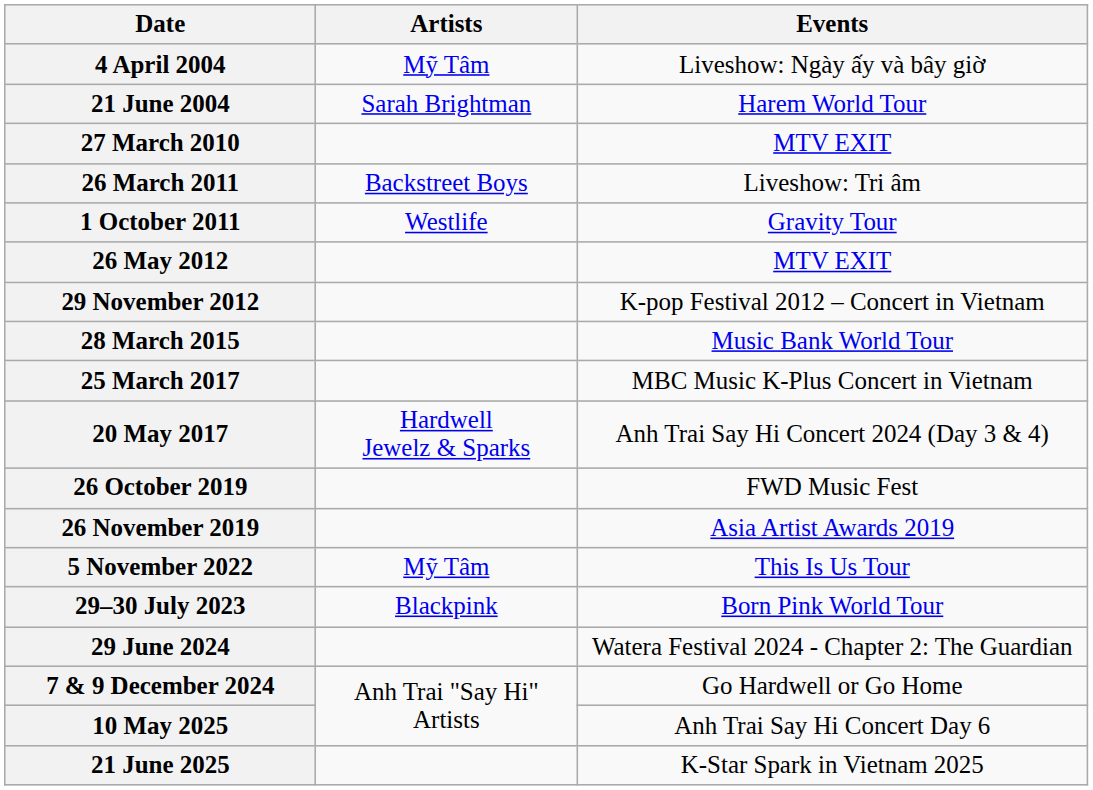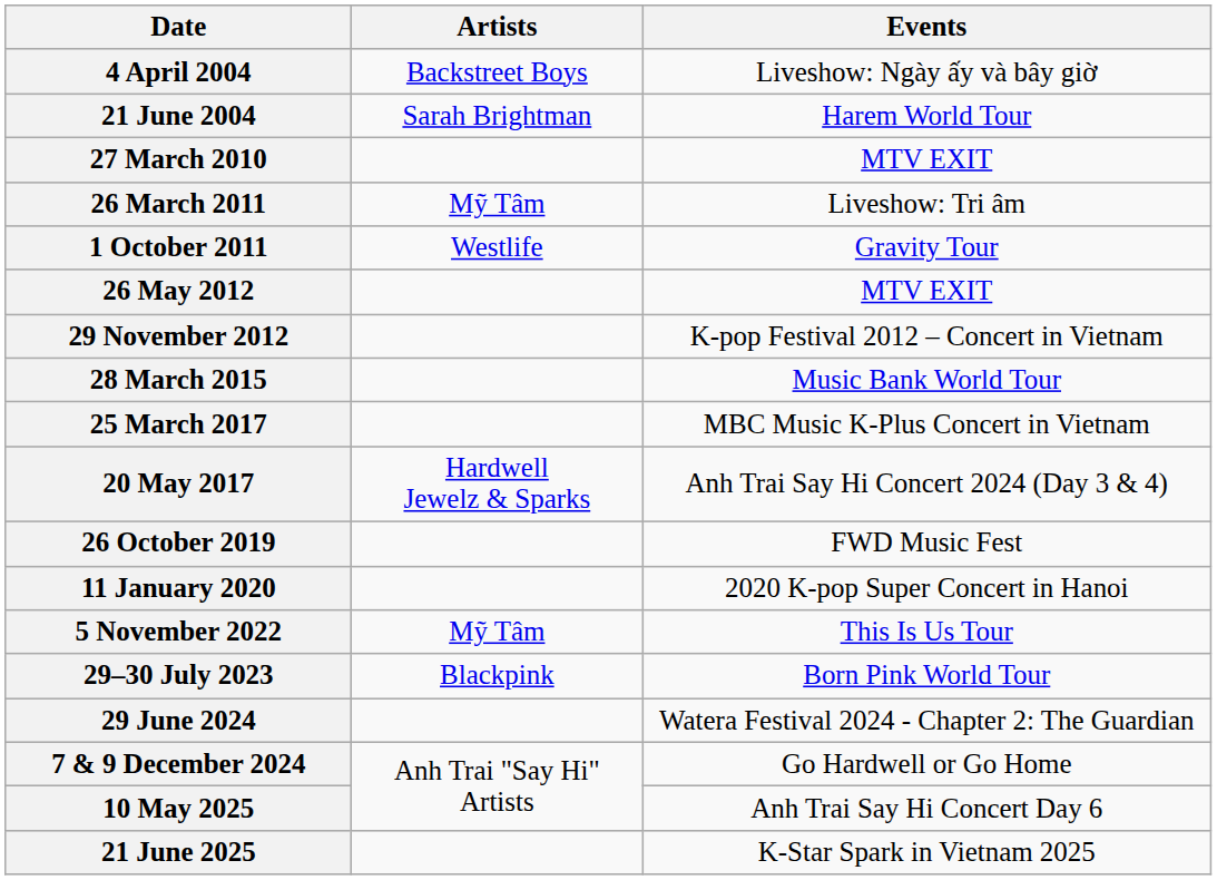 <table class="wikitable plainrowheaders" style="text-align:center;">
 <tr>
 <th scope="col" style="width:12em;">Date</th>
 <th scope="col" style="width:10em;">Artists</th>
 <th scope="col" style="width:20em;">Events</th>
 </tr>
 <tr>
 <th scope="row" style="text-align:center;">4 April 2004</th>
-<td><a href='#'>Mỹ Tâm</a></td>
+<td><a href='#'>Backstreet Boys</a></td>
 <td>Liveshow: Ngày ấy và bây giờ</td>
 </tr>
 <tr>
 <th scope="row" style="text-align:center;">21 June 2004</th>
 <td><a href='#'>Sarah Brightman</a></td>
 <td><a href='#'>Harem World Tour</a></td>
 </tr>
 <tr>
 <th scope="row" style="text-align:center;">27 March 2010</th>
 <td></td>
 <td><a href='#'>MTV EXIT</a></td>
 </tr>
 <tr>
 <th scope="row" style="text-align:center;">26 March 2011</th>
-<td><a href='#'>Backstreet Boys</a></td>
+<td><a href='#'>Mỹ Tâm</a></td>
 <td>Liveshow: Tri âm</td>
 </tr>
 <tr>
 <th scope="row" style="text-align:center;">1 October 2011</th>
 <td><a href='#'>Westlife</a></td>
 <td><a href='#'>Gravity Tour</a></td>
 </tr>
 <tr>
 <th scope="row" style="text-align:center;">26 May 2012</th>
 <td></td>
 <td><a href='#'>MTV EXIT</a></td>
 </tr>
 <tr>
 <th scope="row" style="text-align:center;">29 November 2012</th>
 <td></td>
 <td>K-pop Festival 2012 – Concert in Vietnam</td>
 </tr>
 <tr>
 <th scope="row" style="text-align:center;">28 March 2015</th>
 <td></td>
 <td><a href='#'>Music Bank World Tour</a></td>
 </tr>
 <tr>
 <th scope="row" style="text-align:center;">25 March 2017</th>
 <td></td>
 <td>MBC Music K-Plus Concert in Vietnam</td>
 </tr>
 <tr>
 <th scope="row" style="text-align:center;">20 May 2017</th>
 <td><a href='#'>Hardwell</a><br><a href='#'>Jewelz & Sparks</a></td>
 <td>Anh Trai Say Hi Concert 2024 (Day 3 & 4)</td>
 </tr>
 <tr>
 <th scope="row" style="text-align:center;">26 October 2019</th>
 <td></td>
 <td>FWD Music Fest</td>
 </tr>
 <tr>
-<th scope="row" style="text-align:center;">26 November 2019</th>
+<th scope="row" style="text-align:center;">11 January 2020</th>
 <td></td>
-<td><a href='#'>Asia Artist Awards 2019</a></td>
+<td>2020 K-pop Super Concert in Hanoi</td>
 </tr>
 <tr>
 <th scope="row" style="text-align:center;">5 November 2022</th>
 <td><a href='#'>Mỹ Tâm</a></td>
 <td><a href='#'>This Is Us Tour</a></td>
 </tr>
 <tr>
 <th scope="row" style="text-align:center;">29–30 July 2023</th>
 <td><a href='#'>Blackpink</a></td>
 <td><a href='#'>Born Pink World Tour</a></td>
 </tr>
 <tr>
 <th scope="row" style="text-align:center;">29 June 2024</th>
 <td></td>
 <td>Watera Festival 2024 - Chapter 2: The Guardian</td>
 </tr>
 <tr>
 <th scope="row" style="text-align:center;">7 & 9 December 2024</th>
 <td rowspan="2">Anh Trai "Say Hi" Artists</td>
 <td>Go Hardwell or Go Home</td>
 </tr>
 <tr>
 <th scope="row" style="text-align:center;">10 May 2025</th>
 <td>Anh Trai Say Hi Concert Day 6</td>
 </tr>
 <tr>
 <th scope="row" style="text-align:center;">21 June 2025</th>
 <td></td>
 <td>K-Star Spark in Vietnam 2025</td>
 </tr>
 </table>
